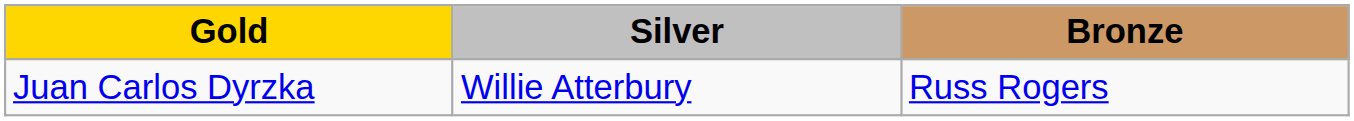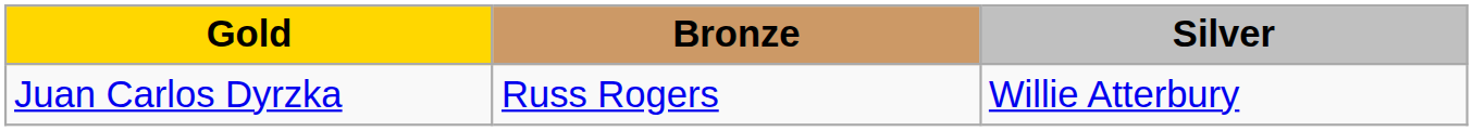 <table class="wikitable" style="text-align:left">
 <tr align="center">
 <td width=200 bgcolor=gold><strong>Gold</strong></td>
+<td width=200 bgcolor=CC9966><strong>Bronze</strong></td>
 <td width=200 bgcolor=silver><strong>Silver</strong></td>
-<td width=200 bgcolor=CC9966><strong>Bronze</strong></td>
 </tr>
 <tr>
 <td><a href='#'>Juan Carlos Dyrzka</a><br><em></em></td>
+<td><a href='#'>Russ Rogers</a><br><em></em></td>
 <td><a href='#'>Willie Atterbury</a><br><em></em></td>
-<td><a href='#'>Russ Rogers</a><br><em></em></td>
 </tr>
 </table>
